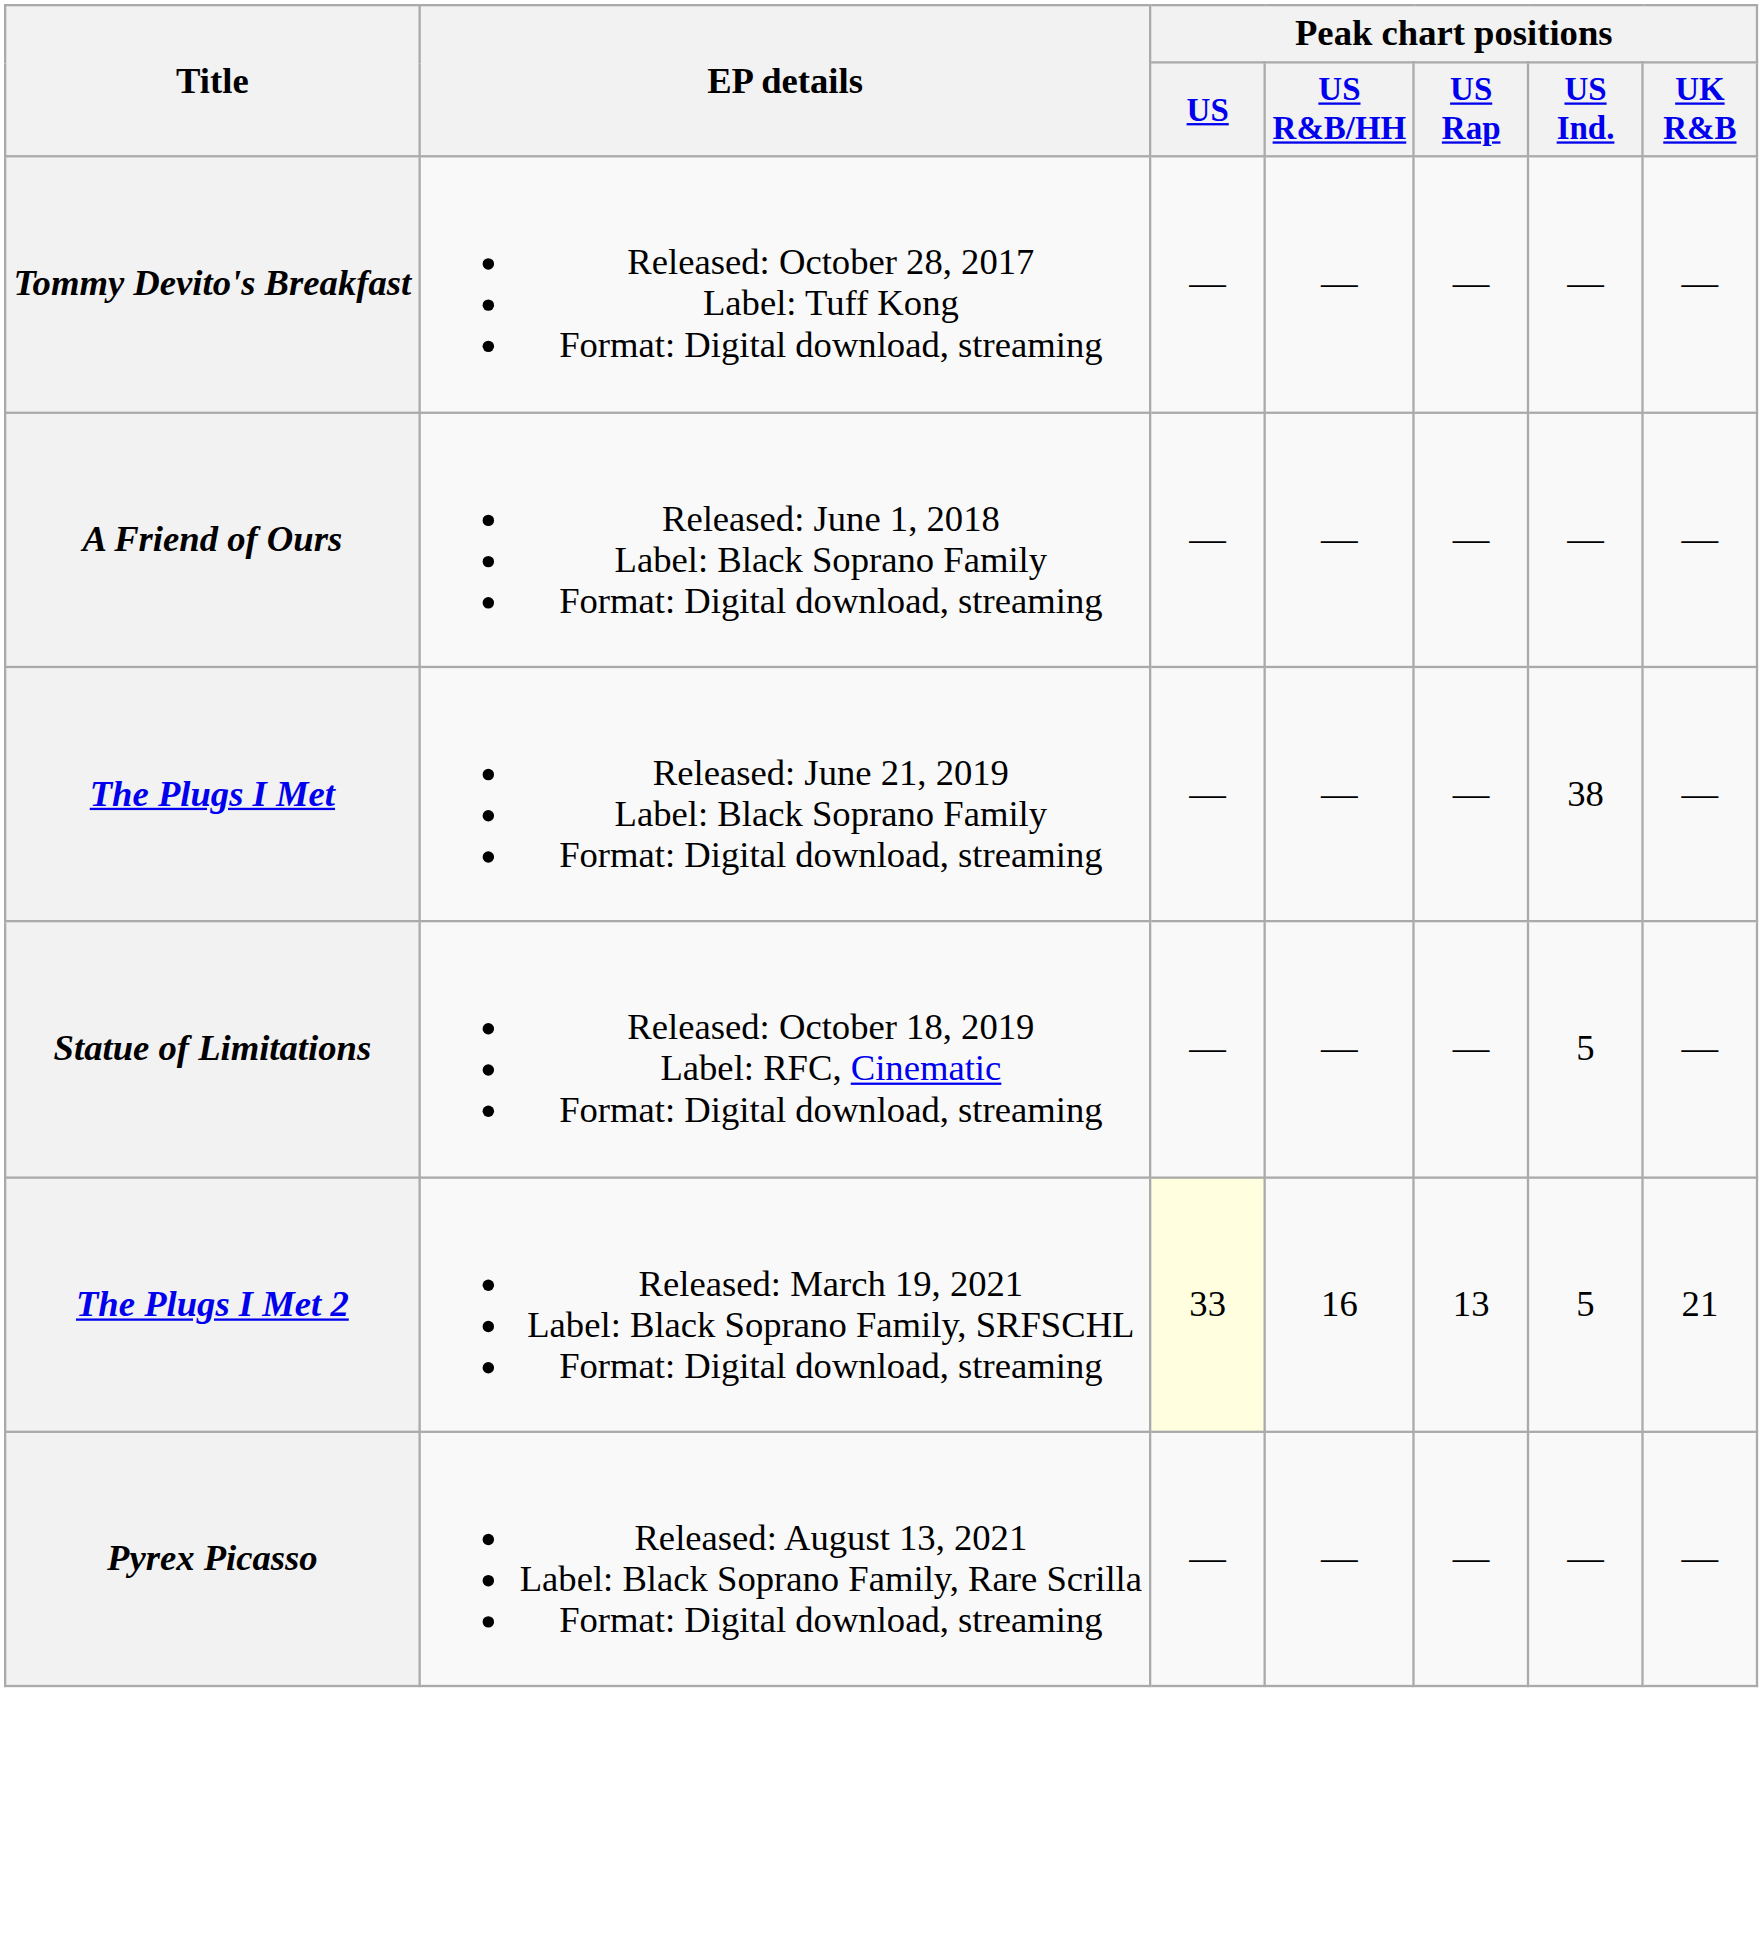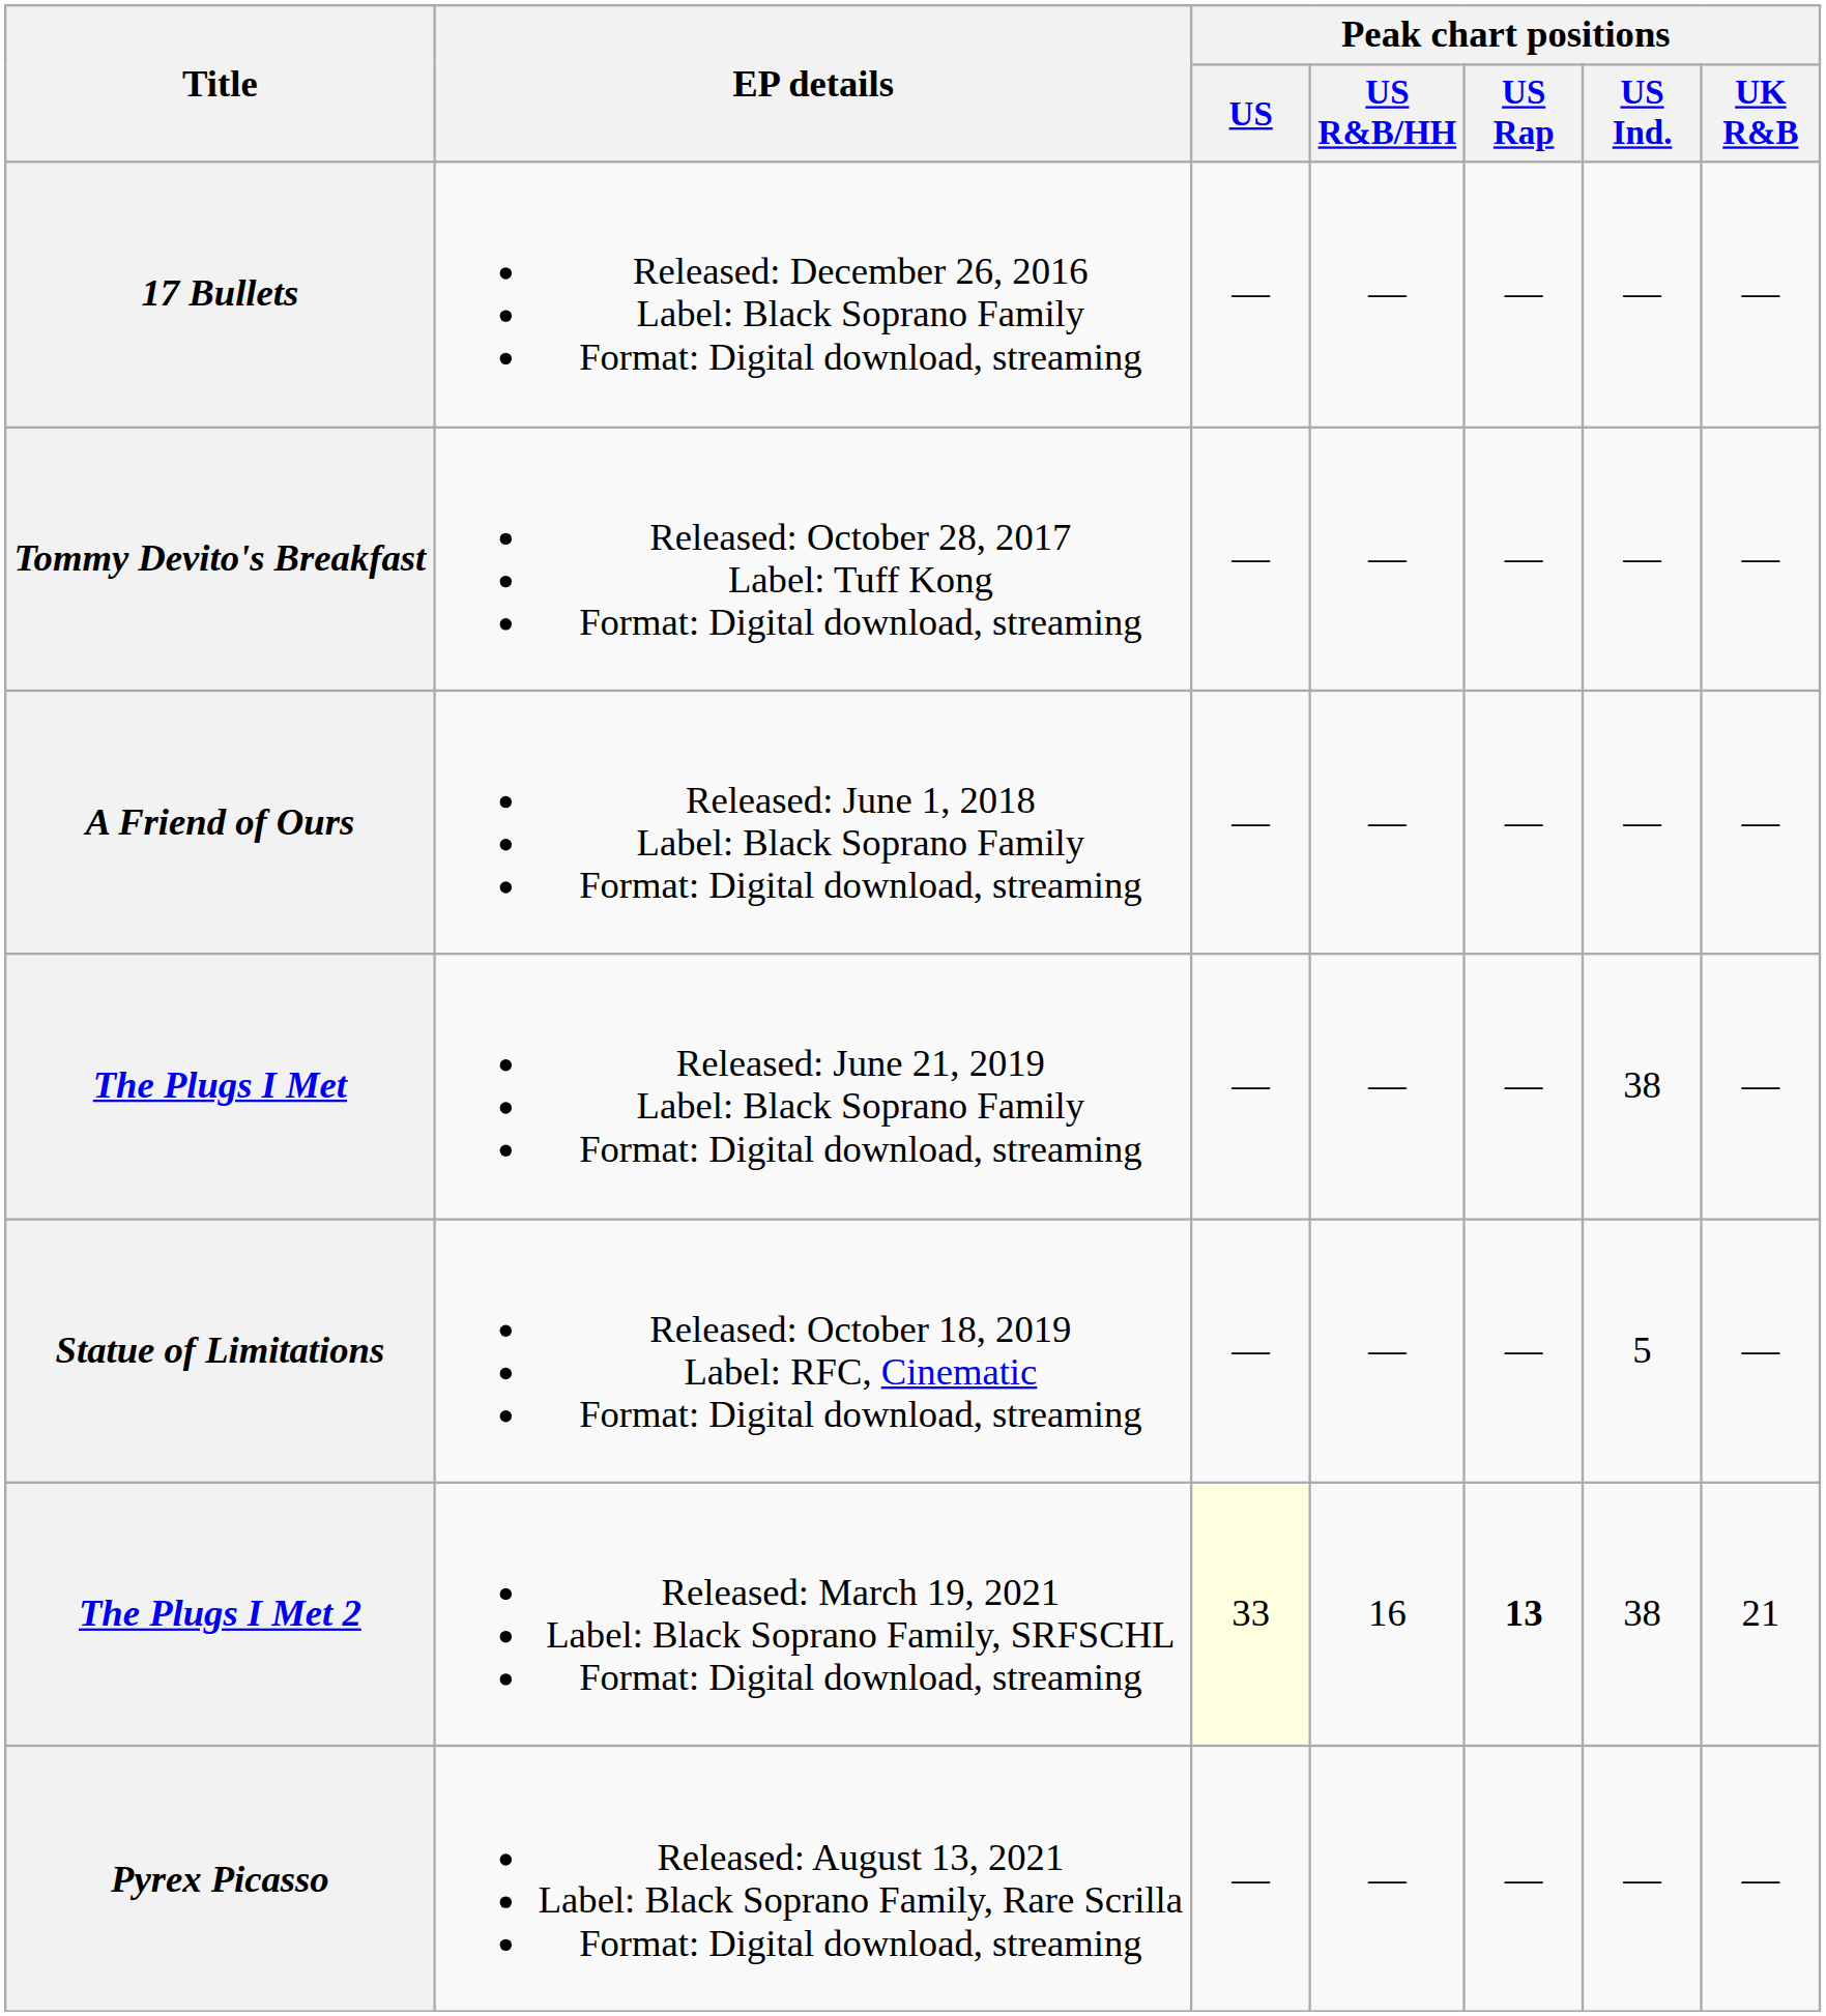 <table class="wikitable plainrowheaders" style="text-align:center;">
 <tr>
 <th rowspan="2">Title</th>
 <th rowspan="2">EP details</th>
 <th colspan="5">Peak chart positions</th>
 </tr>
 <tr>
 <th scope="col" style="width:3em;font-size:90%;"><a href='#'>US</a><br></th>
 <th scope="col" style="width:3em;font-size:90%;"><a href='#'>US<br>R&B/HH</a><br></th>
 <th scope="col" style="width:3em;font-size:90%;"><a href='#'>US<br>Rap</a><br></th>
 <th scope="col" style="width:3em;font-size:90%;"><a href='#'>US<br>Ind.</a><br></th>
 <th scope="col" style="width:3em;font-size:90%;"><a href='#'>UK<br>R&B</a><br></th>
+</tr>
+<tr>
+<th scope="row"><em>17 Bullets</em></th>
+<td><br><ul><li>Released: December 26, 2016</li><li>Label: Black Soprano Family</li><li>Format: Digital download, streaming</li></ul></td>
+<td>—</td>
+<td>—</td>
+<td>—</td>
+<td>—</td>
+<td>—</td>
 </tr>
 <tr>
 <th scope="row"><em>Tommy Devito's Breakfast</em><br></th>
 <td><br><ul><li>Released: October 28, 2017</li><li>Label: Tuff Kong</li><li>Format: Digital download, streaming</li></ul></td>
 <td>—</td>
 <td>—</td>
 <td>—</td>
 <td>—</td>
 <td>—</td>
 </tr>
 <tr>
 <th scope="row"><em>A Friend of Ours</em></th>
 <td><br><ul><li>Released: June 1, 2018</li><li>Label: Black Soprano Family</li><li>Format: Digital download, streaming</li></ul></td>
 <td>—</td>
 <td>—</td>
 <td>—</td>
 <td>—</td>
 <td>—</td>
 </tr>
 <tr>
 <th scope="row"><em><a href='#'>The Plugs I Met</a></em></th>
 <td><br><ul><li>Released: June 21, 2019</li><li>Label: Black Soprano Family</li><li>Format: Digital download, streaming</li></ul></td>
 <td>—</td>
 <td>—</td>
 <td>—</td>
 <td>38</td>
 <td>—</td>
 </tr>
 <tr>
 <th scope="row"><em>Statue of Limitations</em><br></th>
 <td><br><ul><li>Released: October 18, 2019</li><li>Label: RFC, <a href='#'>Cinematic</a></li><li>Format: Digital download, streaming</li></ul></td>
 <td>—</td>
 <td>—</td>
 <td>—</td>
 <td>5</td>
 <td>—</td>
 </tr>
 <tr>
 <th scope="row"><em><a href='#'>The Plugs I Met 2</a></em><br></th>
 <td><br><ul><li>Released: March 19, 2021</li><li>Label: Black Soprano Family, SRFSCHL</li><li>Format: Digital download, streaming</li></ul></td>
 <td style="background: lightyellow;">33</td>
 <td>16</td>
-<td>13</td>
-<td>5</td>
+<td><strong>13</strong></td>
+<td>38</td>
 <td>21</td>
 </tr>
 <tr>
 <th scope="row"><em>Pyrex Picasso</em></th>
 <td><br><ul><li>Released: August 13, 2021</li><li>Label: Black Soprano Family, Rare Scrilla</li><li>Format: Digital download, streaming</li></ul></td>
 <td>—</td>
 <td>—</td>
 <td>—</td>
 <td>—</td>
 <td>—</td>
 </tr>
 </table>
